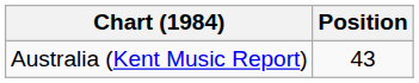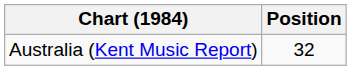 <table class="wikitable sortable">
 <tr>
 <th>Chart (1984)</th>
 <th>Position</th>
 </tr>
 <tr>
 <td>Australia (<a href='#'>Kent Music Report</a>)</td>
-<td align="center">43</td>
+<td align="center">32</td>
 </tr>
 </table>
